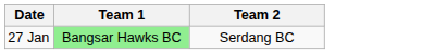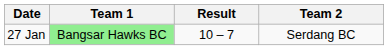 <table class="wikitable">
 <tr>
 <th width=50>Date</th>
 <th width=150>Team 1</th>
+<th width=100 style="text-align:center;">Result</th>
 <th width=150>Team 2</th>
 </tr>
 <tr>
 <td>27 Jan</td>
 <td style="text-align:center;background:lightgreen;">Bangsar Hawks BC</td>
+<td style="text-align:center;">10 – 7</td>
 <td style="text-align:center;">Serdang BC</td>
 </tr>
 </table>
